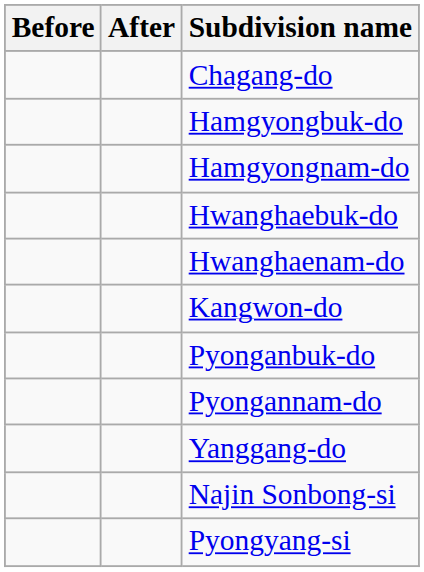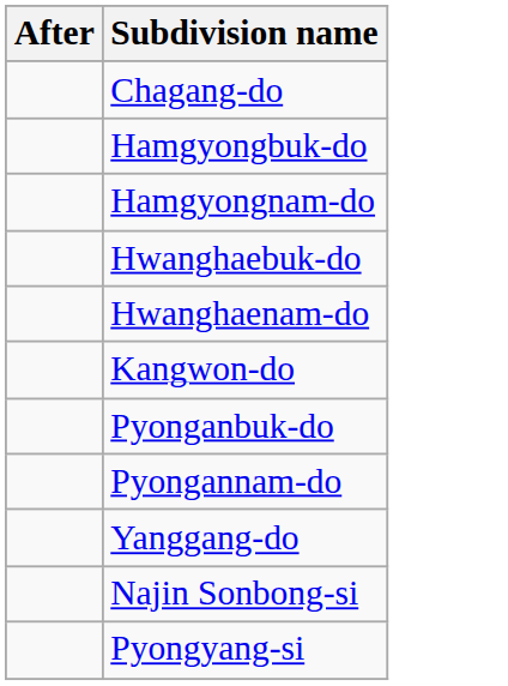 <table class="wikitable sortable mw-collapsible">
 <tr>
-<th>Before</th>
 <th>After</th>
 <th>Subdivision name</th>
 </tr>
 <tr>
 <td></td>
-<td></td>
 <td><a href='#'>Chagang-do</a></td>
 </tr>
 <tr>
-<td></td>
 <td></td>
 <td><a href='#'>Hamgyongbuk-do</a></td>
 </tr>
 <tr>
 <td></td>
-<td></td>
 <td><a href='#'>Hamgyongnam-do</a></td>
 </tr>
 <tr>
-<td></td>
 <td></td>
 <td><a href='#'>Hwanghaebuk-do</a></td>
 </tr>
 <tr>
 <td></td>
-<td></td>
 <td><a href='#'>Hwanghaenam-do</a></td>
 </tr>
 <tr>
-<td></td>
 <td></td>
 <td><a href='#'>Kangwon-do</a></td>
 </tr>
 <tr>
 <td></td>
-<td></td>
 <td><a href='#'>Pyonganbuk-do</a></td>
 </tr>
 <tr>
-<td></td>
 <td></td>
 <td><a href='#'>Pyongannam-do</a></td>
 </tr>
 <tr>
 <td></td>
-<td></td>
 <td><a href='#'>Yanggang-do</a></td>
 </tr>
 <tr>
-<td></td>
 <td></td>
 <td><a href='#'>Najin Sonbong-si</a></td>
 </tr>
 <tr>
 <td></td>
-<td></td>
 <td><a href='#'>Pyongyang-si</a></td>
 </tr>
 </table>
